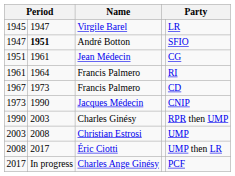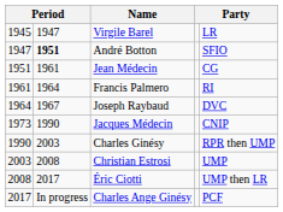 <table class="wikitable">
 <tr>
 <th colspan="2">Period</th>
 <th>Name</th>
 <th colspan="2">Party</th>
 </tr>
 <tr>
 <td>1945</td>
 <td>1947</td>
 <td><a href='#'>Virgile Barel</a></td>
 <td></td>
 <td><a href='#'>LR</a></td>
 </tr>
 <tr>
 <td>1947</td>
 <td><strong>1951</strong></td>
 <td>André Botton</td>
 <td></td>
 <td><a href='#'>SFIO</a></td>
 </tr>
 <tr>
 <td>1951</td>
 <td>1961</td>
 <td><a href='#'>Jean Médecin</a></td>
 <td></td>
 <td><a href='#'>CG</a></td>
 </tr>
 <tr>
 <td>1961</td>
 <td>1964</td>
 <td>Francis Palmero</td>
 <td></td>
 <td><a href='#'>RI</a></td>
 </tr>
 <tr>
+<td>1964</td>
 <td>1967</td>
-<td>1973</td>
-<td>Francis Palmero</td>
+<td>Joseph Raybaud</td>
 <td></td>
-<td><a href='#'>CD</a></td>
+<td><a href='#'>DVC</a></td>
 </tr>
 <tr>
 <td>1973</td>
 <td>1990</td>
 <td><a href='#'>Jacques Médecin</a></td>
 <td></td>
 <td><a href='#'>CNIP</a></td>
 </tr>
 <tr>
 <td>1990</td>
 <td>2003</td>
 <td>Charles Ginésy</td>
 <td></td>
 <td><a href='#'>RPR</a> then <a href='#'>UMP</a></td>
 </tr>
 <tr>
 <td>2003</td>
 <td>2008</td>
 <td><a href='#'>Christian Estrosi</a></td>
 <td></td>
 <td><a href='#'>UMP</a></td>
 </tr>
 <tr>
 <td>2008</td>
 <td>2017</td>
 <td><a href='#'>Éric Ciotti</a></td>
 <td></td>
 <td><a href='#'>UMP</a> then <a href='#'>LR</a></td>
 </tr>
 <tr>
 <td>2017</td>
 <td>In progress</td>
 <td><a href='#'>Charles Ange Ginésy</a></td>
 <td></td>
 <td><a href='#'>PCF</a></td>
 </tr>
 </table>
